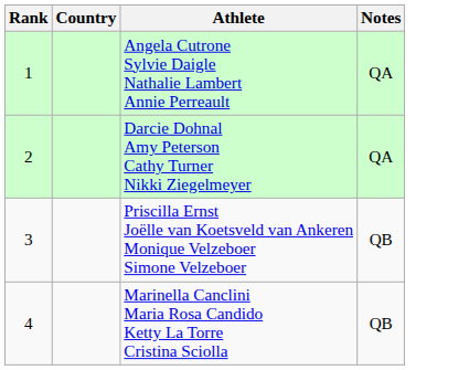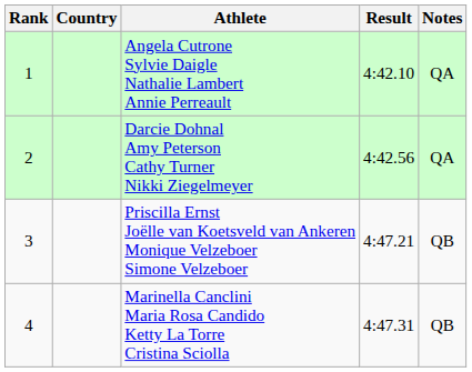 <table class="wikitable" style="text-align:center">
 <tr>
 <th>Rank</th>
 <th>Country</th>
 <th>Athlete</th>
+<th>Result</th>
 <th>Notes</th>
 </tr>
 <tr bgcolor=ccffcc>
 <td>1</td>
 <td align=left></td>
 <td align=left><a href='#'>Angela Cutrone</a> <br> <a href='#'>Sylvie Daigle</a> <br> <a href='#'>Nathalie Lambert</a> <br> <a href='#'>Annie Perreault</a></td>
+<td>4:42.10</td>
 <td>QA</td>
 </tr>
 <tr bgcolor=ccffcc>
 <td>2</td>
 <td align=left></td>
 <td align=left><a href='#'>Darcie Dohnal</a> <br> <a href='#'>Amy Peterson</a> <br> <a href='#'>Cathy Turner</a> <br> <a href='#'>Nikki Ziegelmeyer</a></td>
+<td>4:42.56</td>
 <td>QA</td>
 </tr>
 <tr>
 <td>3</td>
 <td align=left></td>
 <td align=left><a href='#'>Priscilla Ernst</a> <br> <a href='#'>Joëlle van Koetsveld van Ankeren</a> <br> <a href='#'>Monique Velzeboer</a> <br> <a href='#'>Simone Velzeboer</a></td>
+<td>4:47.21</td>
 <td>QB</td>
 </tr>
 <tr>
 <td>4</td>
 <td align=left></td>
 <td align=left><a href='#'>Marinella Canclini</a> <br> <a href='#'>Maria Rosa Candido</a> <br> <a href='#'>Ketty La Torre</a> <br> <a href='#'>Cristina Sciolla</a></td>
+<td>4:47.31</td>
 <td>QB</td>
 </tr>
 </table>
